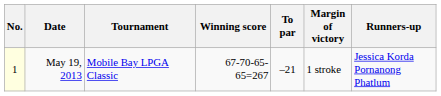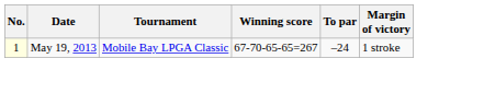 <table class="wikitable" style="font-size:95%;">
 <tr>
 <th>No.</th>
 <th>Date</th>
 <th>Tournament</th>
 <th>Winning score</th>
 <th>To par</th>
 <th>Margin<br>of victory</th>
-<th>Runners-up</th>
 </tr>
 <tr>
 <td align=center style="background: lightyellow;">1</td>
 <td align=right>May 19, <a href='#'>2013</a></td>
 <td><a href='#'>Mobile Bay LPGA Classic</a></td>
 <td align=right>67-70-65-65=267</td>
-<td align=center>–21</td>
+<td align=center>–24</td>
 <td>1 stroke</td>
-<td> <a href='#'>Jessica Korda</a><br> <a href='#'>Pornanong Phatlum</a></td>
 </tr>
 </table>
